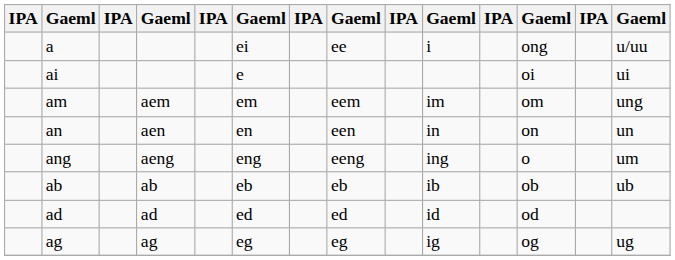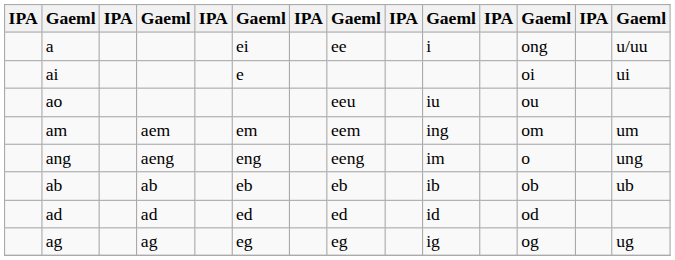 <table class="wikitable">
 <tr --------->
 <th>IPA</th>
 <th>Gaeml</th>
 <th>IPA</th>
 <th>Gaeml</th>
 <th>IPA</th>
 <th>Gaeml</th>
 <th>IPA</th>
 <th>Gaeml</th>
 <th>IPA</th>
 <th>Gaeml</th>
 <th>IPA</th>
 <th>Gaeml</th>
 <th>IPA</th>
 <th>Gaeml</th>
 </tr>
 <tr --------->
 <td></td>
 <td>a</td>
 <td></td>
 <td></td>
 <td></td>
 <td>ei</td>
 <td></td>
 <td>ee</td>
 <td></td>
 <td>i</td>
 <td></td>
 <td>ong</td>
 <td></td>
 <td>u/uu</td>
 </tr>
 <tr --------->
 <td></td>
 <td>ai</td>
 <td></td>
 <td></td>
 <td></td>
 <td>e</td>
 <td></td>
 <td></td>
 <td></td>
 <td></td>
 <td></td>
 <td>oi</td>
 <td></td>
 <td>ui</td>
 </tr>
 <tr --------->
 <td></td>
+<td>ao</td>
+<td></td>
+<td></td>
+<td></td>
+<td></td>
+<td></td>
+<td>eeu</td>
+<td></td>
+<td>iu</td>
+<td></td>
+<td>ou</td>
+<td></td>
+<td></td>
+</tr>
+<tr --------->
+<td></td>
 <td>am</td>
 <td></td>
 <td>aem</td>
 <td></td>
 <td>em</td>
 <td></td>
 <td>eem</td>
 <td></td>
-<td>im</td>
+<td>ing</td>
 <td></td>
 <td>om</td>
 <td></td>
-<td>ung</td>
-</tr>
-<tr --------->
-<td></td>
-<td>an</td>
-<td></td>
-<td>aen</td>
-<td></td>
-<td>en</td>
-<td></td>
-<td>een</td>
-<td></td>
-<td>in</td>
-<td></td>
-<td>on</td>
-<td></td>
-<td>un</td>
+<td>um</td>
 </tr>
 <tr --------->
 <td></td>
 <td>ang</td>
 <td></td>
 <td>aeng</td>
 <td></td>
 <td>eng</td>
 <td></td>
 <td>eeng</td>
 <td></td>
-<td>ing</td>
+<td>im</td>
 <td></td>
 <td>o</td>
 <td></td>
-<td>um</td>
+<td>ung</td>
 </tr>
 <tr --------->
 <td></td>
 <td>ab</td>
 <td></td>
 <td>ab</td>
 <td></td>
 <td>eb</td>
 <td></td>
 <td>eb</td>
 <td></td>
 <td>ib</td>
 <td></td>
 <td>ob</td>
 <td></td>
 <td>ub</td>
 </tr>
 <tr --------->
 <td></td>
 <td>ad</td>
 <td></td>
 <td>ad</td>
 <td></td>
 <td>ed</td>
 <td></td>
 <td>ed</td>
 <td></td>
 <td>id</td>
 <td></td>
 <td>od</td>
 <td></td>
 <td></td>
 </tr>
 <tr --------->
 <td></td>
 <td>ag</td>
 <td></td>
 <td>ag</td>
 <td></td>
 <td>eg</td>
 <td></td>
 <td>eg</td>
 <td></td>
 <td>ig</td>
 <td></td>
 <td>og</td>
 <td></td>
 <td>ug</td>
 </tr>
 <tr --------->
 </tr>
 </table>
